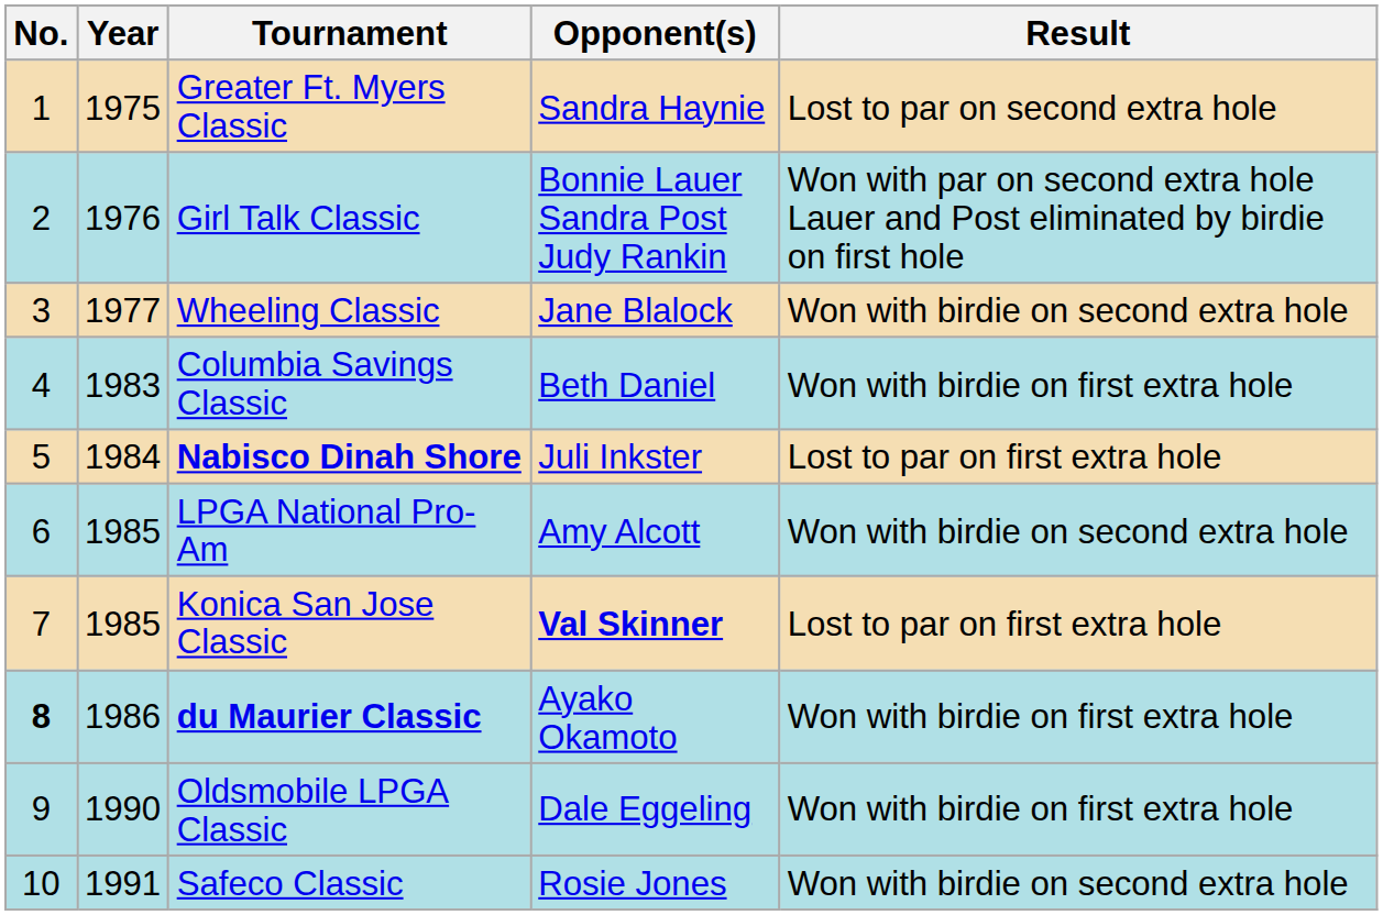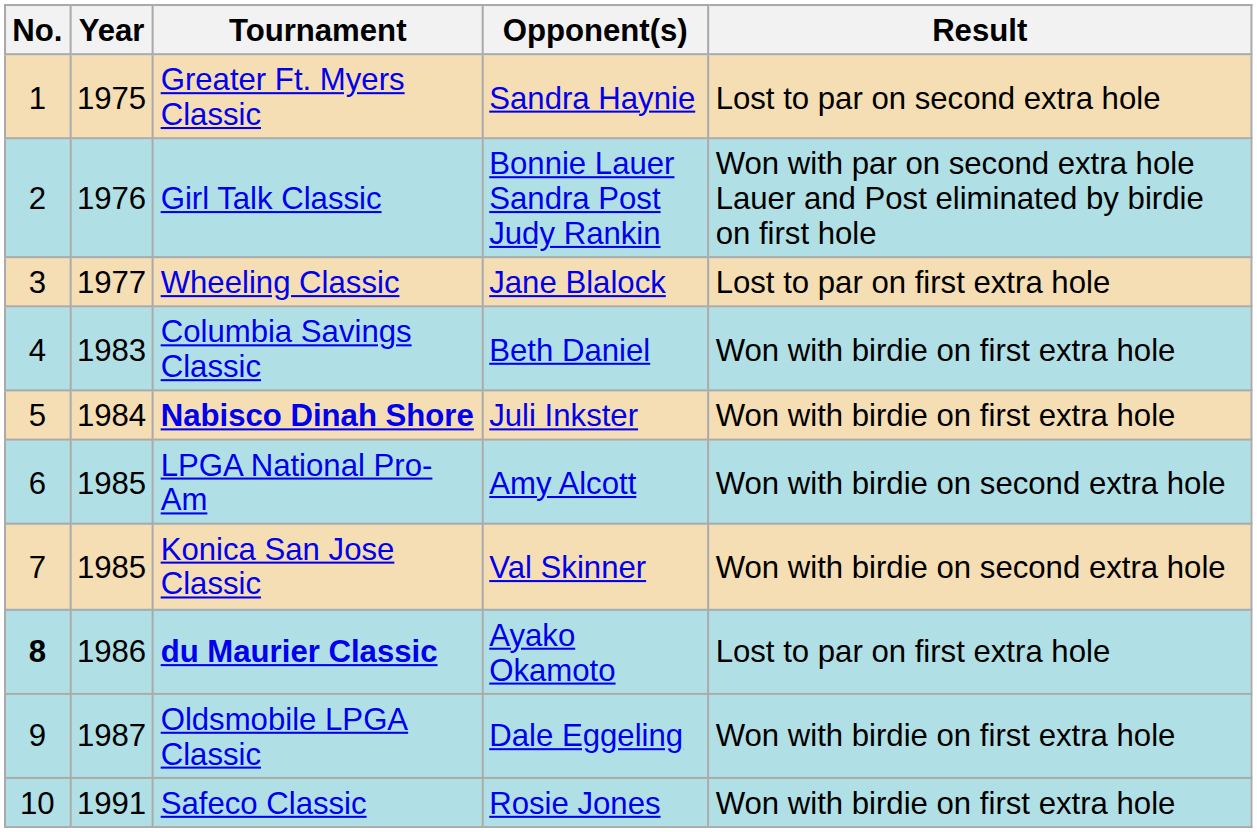 <table class="wikitable" style="font-size:95%;">
 <tr>
 <th>No.</th>
 <th>Year</th>
 <th>Tournament</th>
 <th>Opponent(s)</th>
 <th>Result</th>
 </tr>
 <tr style="background:#F5DEB3;">
 <td align=center>1</td>
 <td>1975</td>
 <td><a href='#'>Greater Ft. Myers Classic</a></td>
 <td> <a href='#'>Sandra Haynie</a></td>
 <td>Lost to par on second extra hole</td>
 </tr>
 <tr style="background:#B0E0E6;">
 <td align=center>2</td>
 <td>1976</td>
 <td><a href='#'>Girl Talk Classic</a></td>
 <td> <a href='#'>Bonnie Lauer</a><br> <a href='#'>Sandra Post</a><br> <a href='#'>Judy Rankin</a></td>
 <td>Won with par on second extra hole<br>Lauer and Post eliminated by birdie on first hole</td>
 </tr>
 <tr style="background:#F5DEB3;">
 <td align=center>3</td>
 <td>1977</td>
 <td><a href='#'>Wheeling Classic</a></td>
 <td> <a href='#'>Jane Blalock</a></td>
-<td>Won with birdie on second extra hole</td>
+<td>Lost to par on first extra hole</td>
 </tr>
 <tr style="background:#B0E0E6;">
 <td align=center>4</td>
 <td>1983</td>
 <td><a href='#'>Columbia Savings Classic</a></td>
 <td> <a href='#'>Beth Daniel</a></td>
 <td>Won with birdie on first extra hole</td>
 </tr>
 <tr style="background:#F5DEB3;">
 <td align=center>5</td>
 <td>1984</td>
 <td><strong><a href='#'>Nabisco Dinah Shore</a></strong></td>
 <td> <a href='#'>Juli Inkster</a></td>
-<td>Lost to par on first extra hole</td>
+<td>Won with birdie on first extra hole</td>
 </tr>
 <tr style="background:#B0E0E6;">
 <td align=center>6</td>
 <td>1985</td>
 <td><a href='#'>LPGA National Pro-Am</a></td>
 <td> <a href='#'>Amy Alcott</a></td>
 <td>Won with birdie on second extra hole</td>
 </tr>
 <tr style="background:#F5DEB3;">
 <td align=center>7</td>
 <td>1985</td>
 <td><a href='#'>Konica San Jose Classic</a></td>
-<td><strong> <a href='#'>Val Skinner</a></strong></td>
-<td>Lost to par on first extra hole</td>
+<td> <a href='#'>Val Skinner</a></td>
+<td>Won with birdie on second extra hole</td>
 </tr>
 <tr style="background:#B0E0E6;">
 <td align=center><strong>8</strong></td>
 <td>1986</td>
 <td><strong><a href='#'>du Maurier Classic</a></strong></td>
 <td> <a href='#'>Ayako Okamoto</a></td>
-<td>Won with birdie on first extra hole</td>
+<td>Lost to par on first extra hole</td>
 </tr>
 <tr style="background:#B0E0E6;">
 <td align=center>9</td>
-<td>1990</td>
+<td>1987</td>
 <td><a href='#'>Oldsmobile LPGA Classic</a></td>
 <td> <a href='#'>Dale Eggeling</a></td>
 <td>Won with birdie on first extra hole</td>
 </tr>
 <tr style="background:#B0E0E6;">
 <td align=center>10</td>
 <td>1991</td>
 <td><a href='#'>Safeco Classic</a></td>
 <td> <a href='#'>Rosie Jones</a></td>
-<td>Won with birdie on second extra hole</td>
+<td>Won with birdie on first extra hole</td>
 </tr>
 </table>
